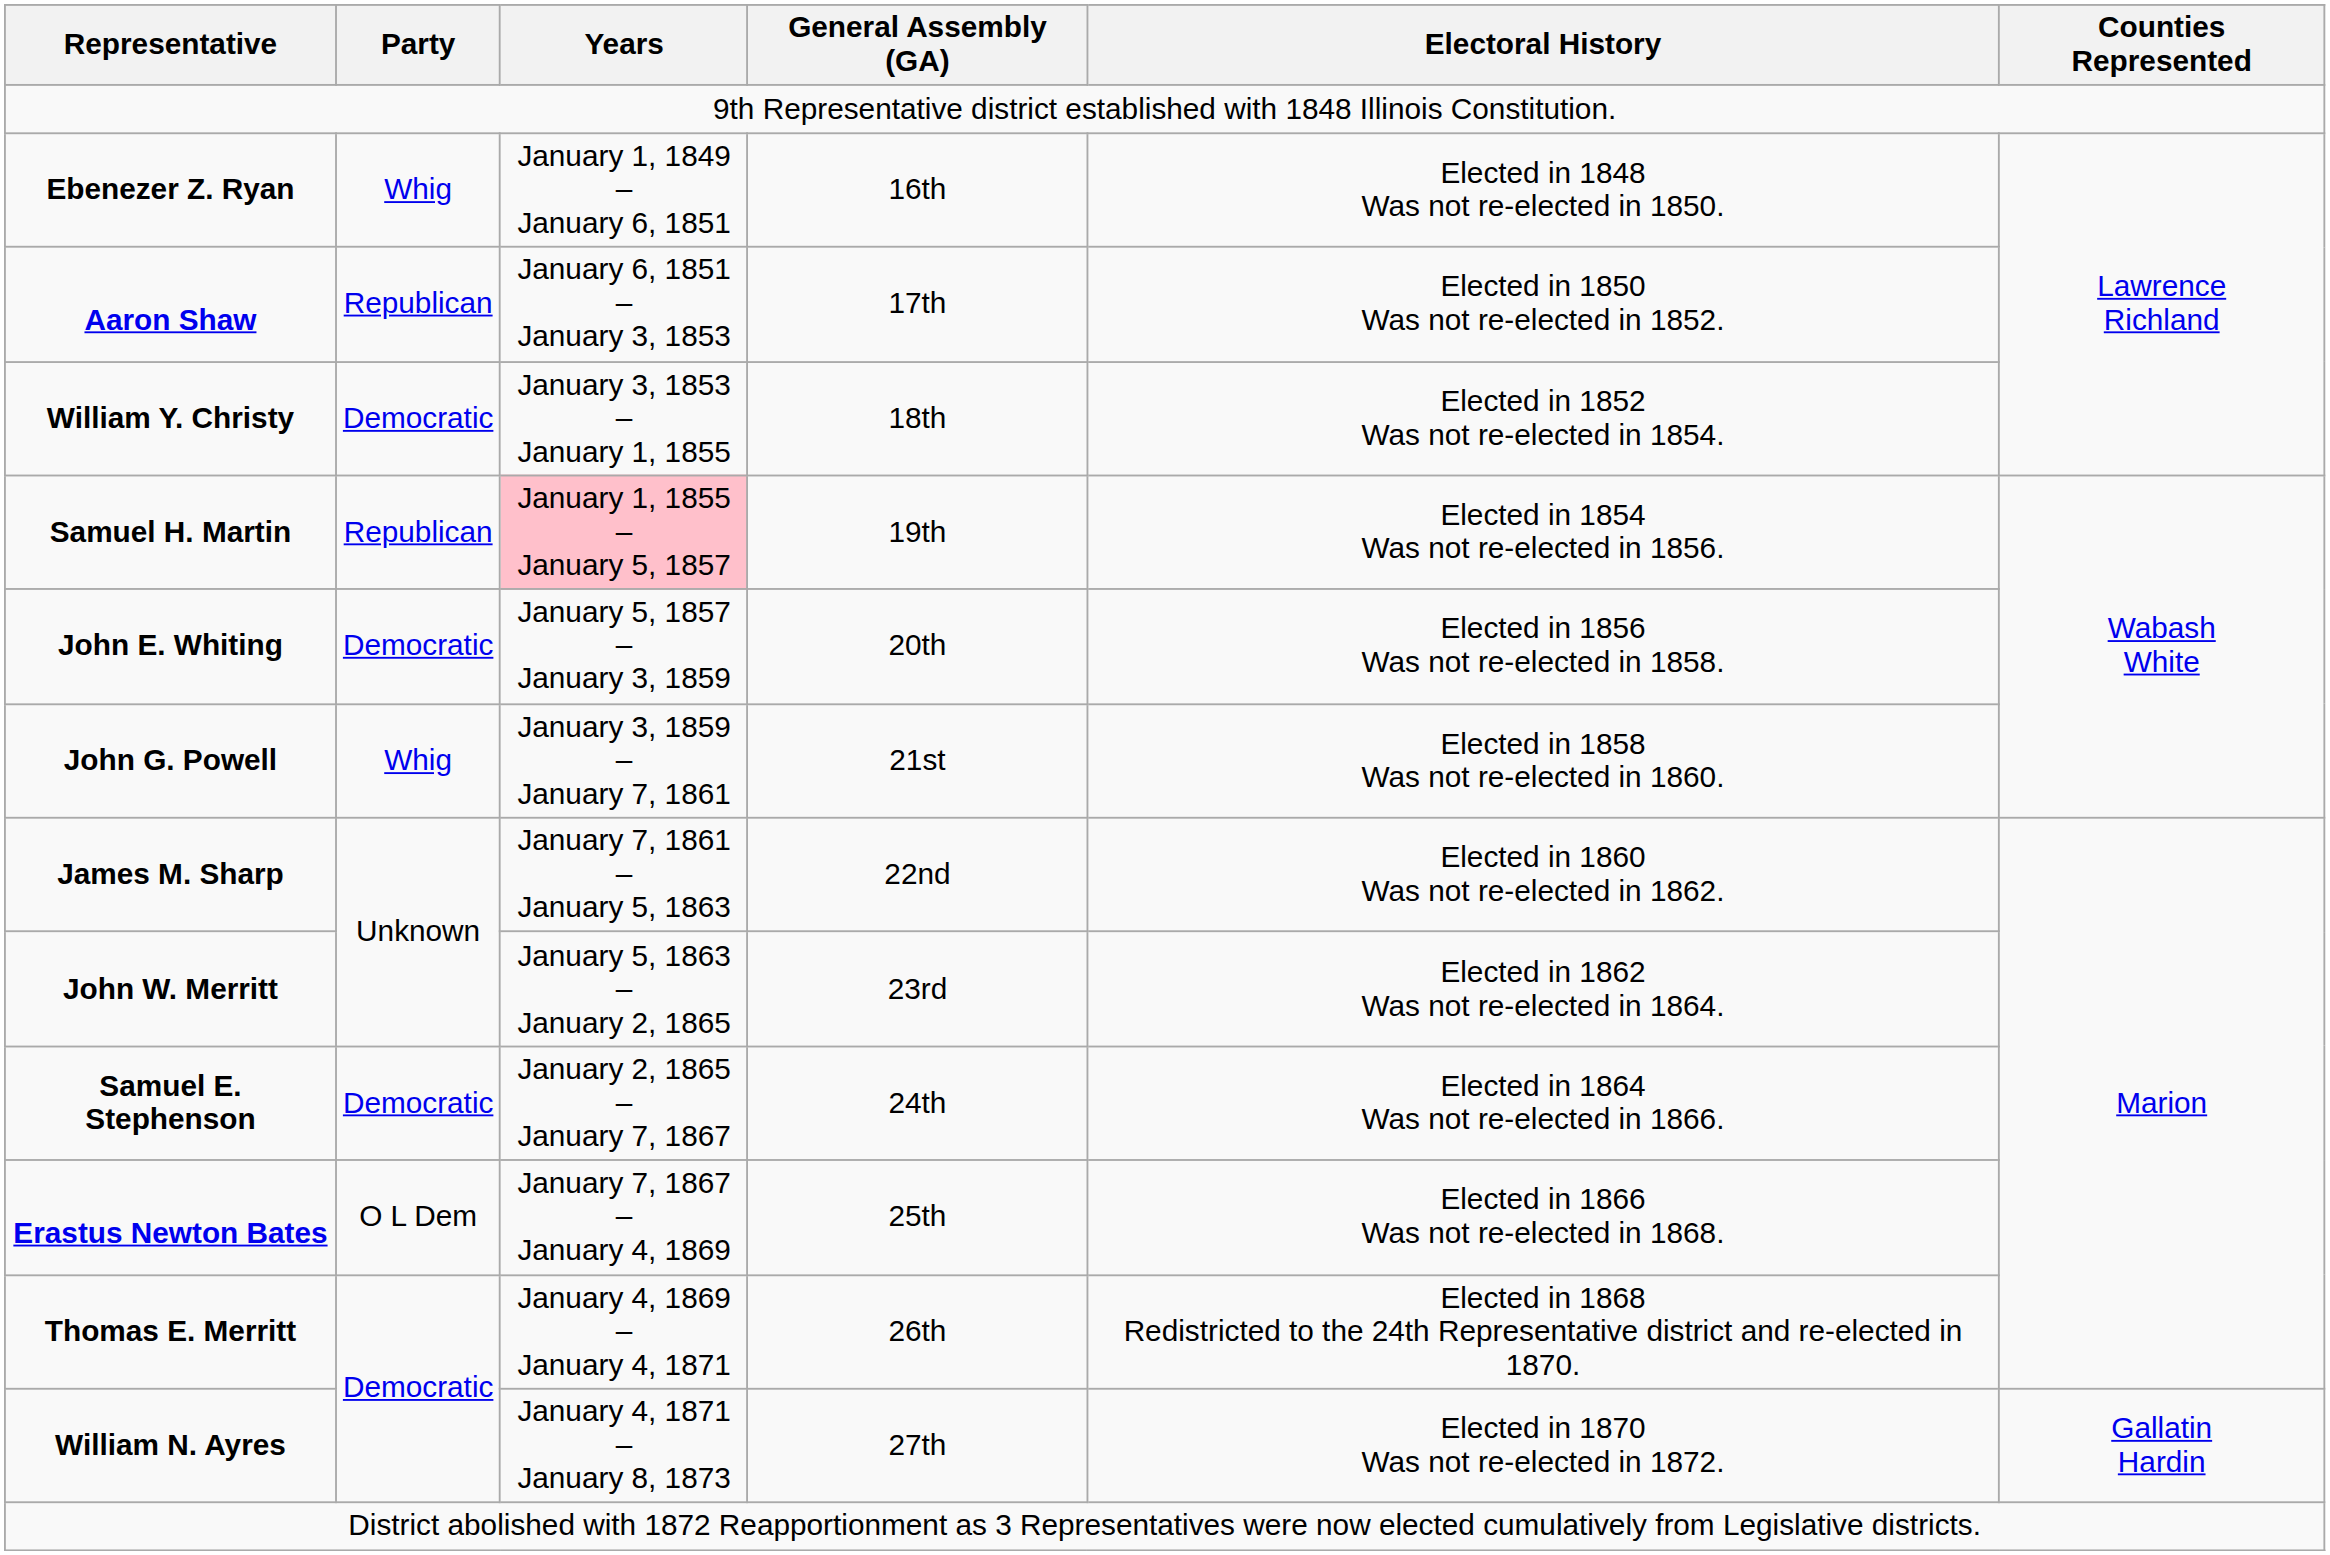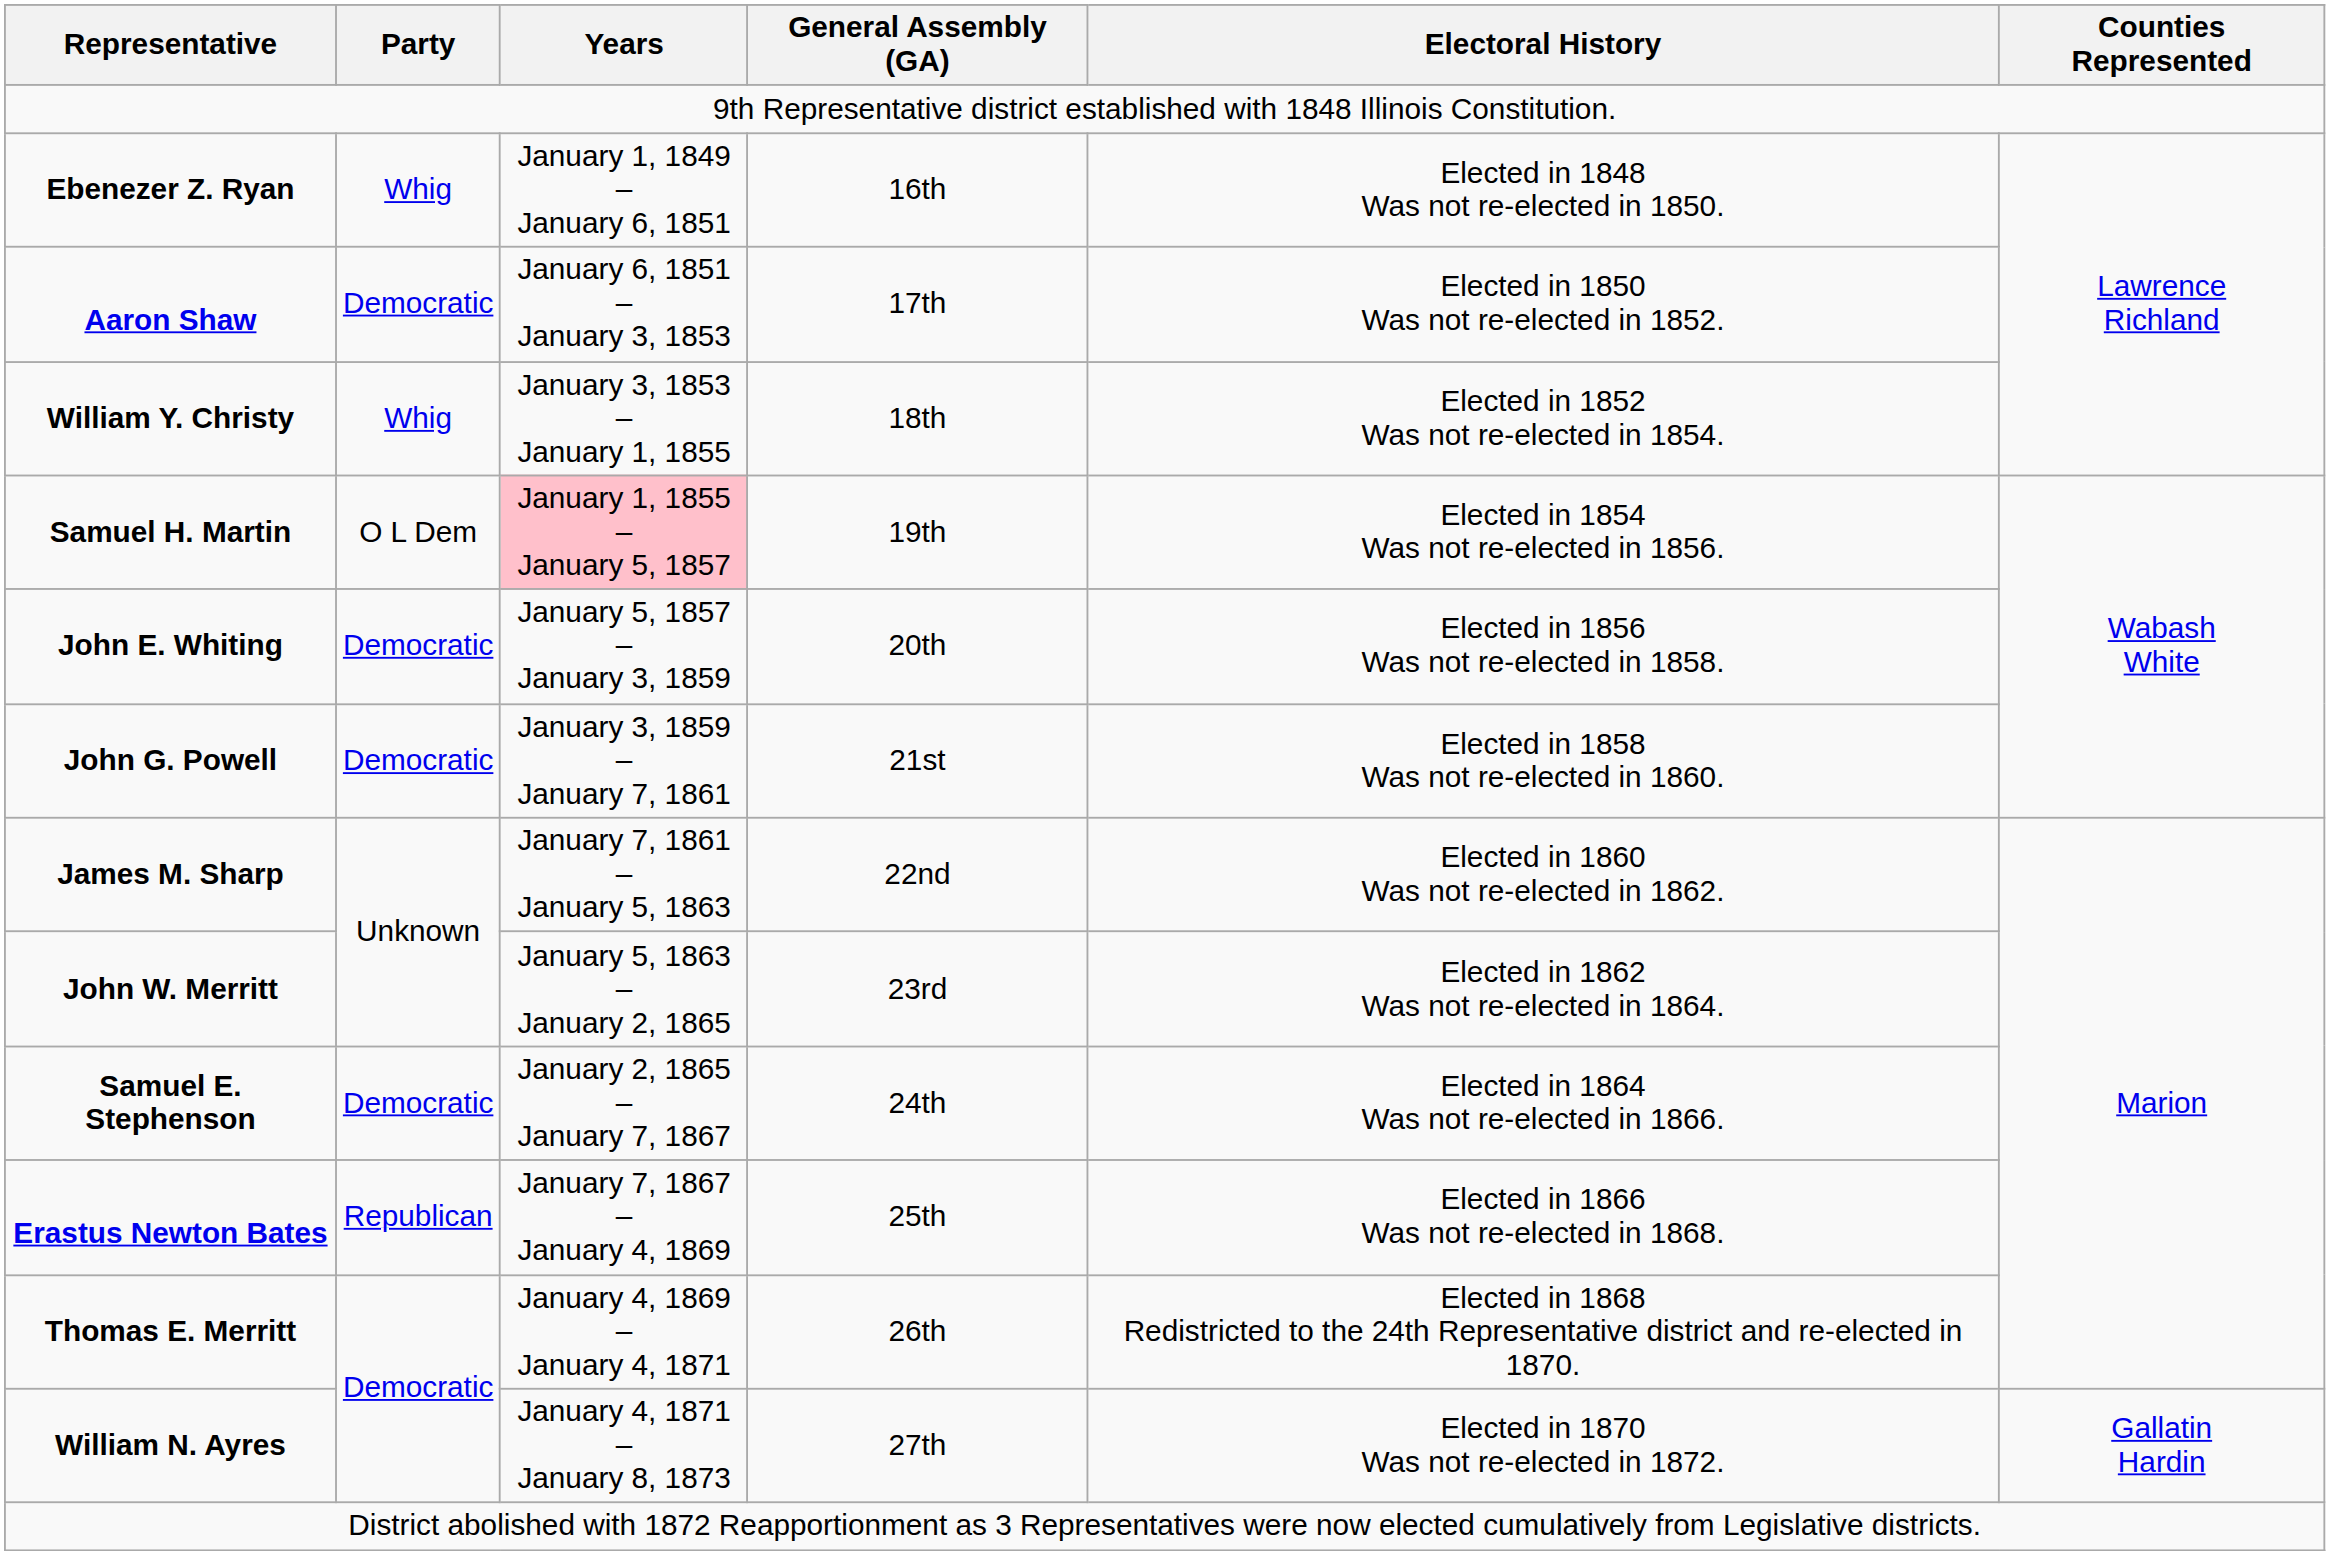 <table class="wikitable" style="text-align:center">
 <tr>
 <th>Representative</th>
 <th>Party</th>
 <th>Years</th>
 <th>General Assembly (GA)</th>
 <th>Electoral History</th>
 <th>Counties Represented</th>
 </tr>
 <tr>
 <td colspan=6>9th Representative district established with 1848 Illinois Constitution.</td>
 </tr>
 <tr>
 <td><strong>Ebenezer Z. Ryan</strong></td>
 <td><a href='#'>Whig</a></td>
 <td>January 1, 1849 –<br>January 6, 1851</td>
 <td>16th</td>
 <td>Elected in 1848<br>Was not re-elected in 1850.</td>
 <td rowspan=3><a href='#'>Lawrence</a><br><a href='#'>Richland</a></td>
 </tr>
 <tr>
 <td align=center><br><strong><a href='#'>Aaron Shaw</a></strong></td>
-<td><a href='#'>Republican</a></td>
+<td><a href='#'>Democratic</a></td>
 <td>January 6, 1851 –<br>January 3, 1853</td>
 <td>17th</td>
 <td>Elected in 1850<br>Was not re-elected in 1852.</td>
 </tr>
 <tr>
 <td><strong>William Y. Christy</strong></td>
-<td><a href='#'>Democratic</a></td>
+<td><a href='#'>Whig</a></td>
 <td>January 3, 1853 –<br>January 1, 1855</td>
 <td>18th</td>
 <td>Elected in 1852<br>Was not re-elected in 1854.</td>
 </tr>
 <tr>
 <td><strong>Samuel H. Martin</strong></td>
-<td><a href='#'>Republican</a></td>
+<td>O L Dem</td>
 <td style="background: pink;">January 1, 1855 –<br>January 5, 1857</td>
 <td>19th</td>
 <td>Elected in 1854<br>Was not re-elected in 1856.</td>
 <td rowspan=3><a href='#'>Wabash</a><br><a href='#'>White</a></td>
 </tr>
 <tr>
 <td><strong>John E. Whiting</strong></td>
 <td><a href='#'>Democratic</a></td>
 <td>January 5, 1857 –<br>January 3, 1859</td>
 <td>20th</td>
 <td>Elected in 1856<br>Was not re-elected in 1858.</td>
 </tr>
 <tr>
 <td><strong>John G. Powell</strong></td>
-<td><a href='#'>Whig</a></td>
+<td><a href='#'>Democratic</a></td>
 <td>January 3, 1859 –<br>January 7, 1861</td>
 <td>21st</td>
 <td>Elected in 1858<br>Was not re-elected in 1860.</td>
 </tr>
 <tr>
 <td><strong>James M. Sharp</strong></td>
 <td rowspan=2>Unknown</td>
 <td>January 7, 1861 –<br>January 5, 1863</td>
 <td>22nd</td>
 <td>Elected in 1860<br>Was not re-elected in 1862.</td>
 <td rowspan=5><a href='#'>Marion</a></td>
 </tr>
 <tr>
 <td><strong>John W. Merritt</strong></td>
 <td>January 5, 1863 –<br>January 2, 1865</td>
 <td>23rd</td>
 <td>Elected in 1862<br>Was not re-elected in 1864.</td>
 </tr>
 <tr>
 <td><strong>Samuel E. Stephenson</strong></td>
 <td><a href='#'>Democratic</a></td>
 <td>January 2, 1865 –<br>January 7, 1867</td>
 <td>24th</td>
 <td>Elected in 1864<br>Was not re-elected in 1866.</td>
 </tr>
 <tr>
 <td align=center><br><strong><a href='#'>Erastus Newton Bates</a></strong></td>
-<td>O L Dem</td>
+<td><a href='#'>Republican</a></td>
 <td>January 7, 1867 –<br>January 4, 1869</td>
 <td>25th</td>
 <td>Elected in 1866<br>Was not re-elected in 1868.</td>
 </tr>
 <tr>
 <td><strong>Thomas E. Merritt</strong></td>
 <td rowspan=2 ><a href='#'>Democratic</a></td>
 <td>January 4, 1869 –<br>January 4, 1871</td>
 <td>26th</td>
 <td>Elected in 1868<br>Redistricted to the 24th Representative district and re-elected in 1870.</td>
 </tr>
 <tr>
 <td><strong>William N. Ayres</strong></td>
 <td>January 4, 1871 –<br>January 8, 1873</td>
 <td>27th</td>
 <td>Elected in 1870<br>Was not re-elected in 1872.</td>
 <td><a href='#'>Gallatin</a><br><a href='#'>Hardin</a></td>
 </tr>
 <tr>
 <td colspan=6>District abolished with 1872 Reapportionment as 3 Representatives were now elected cumulatively from Legislative districts.</td>
 </tr>
 <tr>
 </tr>
 </table>
